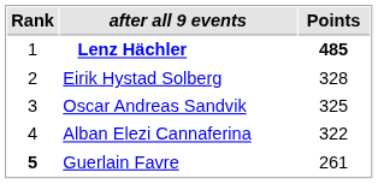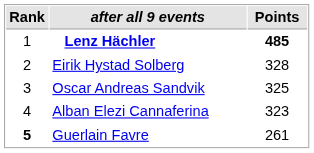 <table cellspacing="1" cellpadding="3" style="border:1px solid #aaa; font-size:86%;">
 <tr style="background:#e4e4e4;">
 <th style="border-bottom:1px solid #AAAAAA; width: 10px;">Rank</th>
 <th style="border-bottom:1px solid #AAAAAA; width: 180px;"><em>after all 9 events</em></th>
 <th style="border-bottom:1px solid #AAAAAA; width: 50px;">Points</th>
 </tr>
 <tr>
 <td align=center>1</td>
 <td>   <strong><a href='#'>Lenz Hächler</a></strong></td>
 <td align=center><strong>485</strong></td>
 </tr>
 <tr>
 <td align=center>2</td>
 <td> <a href='#'>Eirik Hystad Solberg</a></td>
 <td align=center>328</td>
 </tr>
 <tr>
 <td align=center>3</td>
 <td> <a href='#'>Oscar Andreas Sandvik</a></td>
 <td align=center>325</td>
 </tr>
 <tr>
 <td align=center>4</td>
 <td> <a href='#'>Alban Elezi Cannaferina</a></td>
-<td align=center>322</td>
+<td align=center>323</td>
 </tr>
 <tr>
 <td align=center><strong>5</strong></td>
 <td> <a href='#'>Guerlain Favre</a></td>
 <td align=center>261</td>
 </tr>
 </table>
